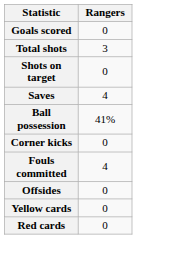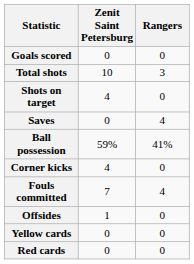 <table class="wikitable plainrowheaders" style="text-align:center">
 <tr>
 <th scope="col" style="width:100px">Statistic</th>
+<th scope="col" style="width:70px">Zenit Saint Petersburg</th>
 <th scope="col" style="width:70px">Rangers</th>
 </tr>
 <tr>
 <th scope=row>Goals scored</th>
 <td>0</td>
+<td>0</td>
 </tr>
 <tr>
 <th scope=row>Total shots</th>
+<td>10</td>
 <td>3</td>
 </tr>
 <tr>
 <th scope=row>Shots on target</th>
+<td>4</td>
 <td>0</td>
 </tr>
 <tr>
 <th scope=row>Saves</th>
+<td>0</td>
 <td>4</td>
 </tr>
 <tr>
 <th scope=row>Ball possession</th>
+<td>59%</td>
 <td>41%</td>
 </tr>
 <tr>
 <th scope=row>Corner kicks</th>
+<td>4</td>
 <td>0</td>
 </tr>
 <tr>
 <th scope=row>Fouls committed</th>
+<td>7</td>
 <td>4</td>
 </tr>
 <tr>
 <th scope=row>Offsides</th>
+<td>1</td>
 <td>0</td>
 </tr>
 <tr>
 <th scope=row>Yellow cards</th>
 <td>0</td>
+<td>0</td>
 </tr>
 <tr>
 <th scope=row>Red cards</th>
 <td>0</td>
+<td>0</td>
 </tr>
 </table>
